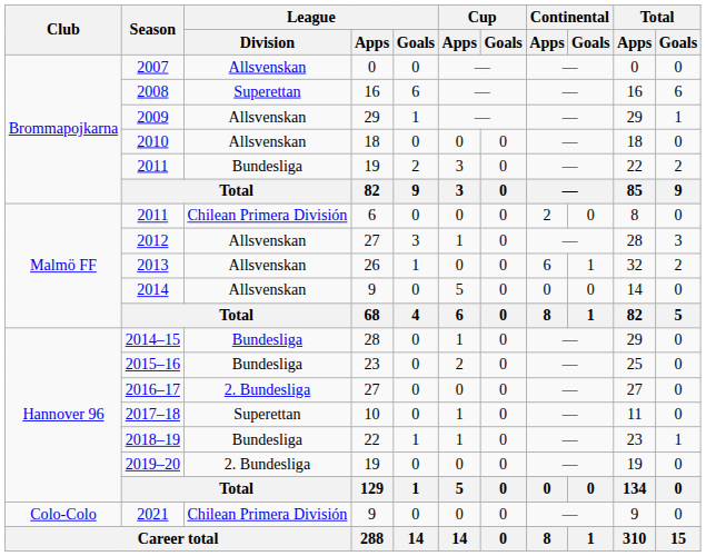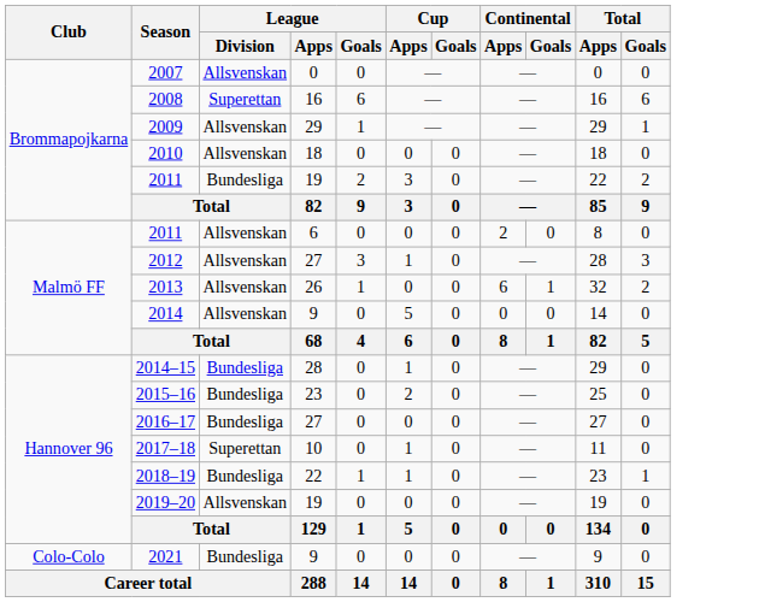 <table class="wikitable" style="text-align:center">
 <tr>
 <th rowspan="2">Club</th>
 <th rowspan="2">Season</th>
 <th colspan="3">League</th>
 <th colspan="2">Cup</th>
 <th colspan="2">Continental</th>
 <th colspan="2">Total</th>
 </tr>
 <tr>
 <th>Division</th>
 <th>Apps</th>
 <th>Goals</th>
 <th>Apps</th>
 <th>Goals</th>
 <th>Apps</th>
 <th>Goals</th>
 <th>Apps</th>
 <th>Goals</th>
 </tr>
 <tr>
 <td rowspan="6"><a href='#'>Brommapojkarna</a></td>
 <td><a href='#'>2007</a></td>
 <td><a href='#'>Allsvenskan</a></td>
 <td>0</td>
 <td>0</td>
 <td colspan="2">—</td>
 <td colspan="2">—</td>
 <td>0</td>
 <td>0</td>
 </tr>
 <tr>
 <td><a href='#'>2008</a></td>
 <td><a href='#'>Superettan</a></td>
 <td>16</td>
 <td>6</td>
 <td colspan="2">—</td>
 <td colspan="2">—</td>
 <td>16</td>
 <td>6</td>
 </tr>
 <tr>
 <td><a href='#'>2009</a></td>
 <td>Allsvenskan</td>
 <td>29</td>
 <td>1</td>
 <td colspan="2">—</td>
 <td colspan="2">—</td>
 <td>29</td>
 <td>1</td>
 </tr>
 <tr>
 <td><a href='#'>2010</a></td>
 <td>Allsvenskan</td>
 <td>18</td>
 <td>0</td>
 <td>0</td>
 <td>0</td>
 <td colspan="2">—</td>
 <td>18</td>
 <td>0</td>
 </tr>
 <tr>
 <td><a href='#'>2011</a></td>
 <td>Bundesliga</td>
 <td>19</td>
 <td>2</td>
 <td>3</td>
 <td>0</td>
 <td colspan="2">—</td>
 <td>22</td>
 <td>2</td>
 </tr>
 <tr>
 <th colspan="2">Total</th>
 <th>82</th>
 <th>9</th>
 <th>3</th>
 <th>0</th>
 <th colspan="2">—</th>
 <th>85</th>
 <th>9</th>
 </tr>
 <tr>
 <td rowspan="5"><a href='#'>Malmö FF</a></td>
 <td><a href='#'>2011</a></td>
-<td><a href='#'>Chilean Primera División</a></td>
+<td>Allsvenskan</td>
 <td>6</td>
 <td>0</td>
 <td>0</td>
 <td>0</td>
 <td>2</td>
 <td>0</td>
 <td>8</td>
 <td>0</td>
 </tr>
 <tr>
 <td><a href='#'>2012</a></td>
 <td>Allsvenskan</td>
 <td>27</td>
 <td>3</td>
 <td>1</td>
 <td>0</td>
 <td colspan="2">—</td>
 <td>28</td>
 <td>3</td>
 </tr>
 <tr>
 <td><a href='#'>2013</a></td>
 <td>Allsvenskan</td>
 <td>26</td>
 <td>1</td>
 <td>0</td>
 <td>0</td>
 <td>6</td>
 <td>1</td>
 <td>32</td>
 <td>2</td>
 </tr>
 <tr>
 <td><a href='#'>2014</a></td>
 <td>Allsvenskan</td>
 <td>9</td>
 <td>0</td>
 <td>5</td>
 <td>0</td>
 <td>0</td>
 <td>0</td>
 <td>14</td>
 <td>0</td>
 </tr>
 <tr>
 <th colspan="2">Total</th>
 <th>68</th>
 <th>4</th>
 <th>6</th>
 <th>0</th>
 <th>8</th>
 <th>1</th>
 <th>82</th>
 <th>5</th>
 </tr>
 <tr>
 <td rowspan="7"><a href='#'>Hannover 96</a></td>
 <td><a href='#'>2014–15</a></td>
 <td><a href='#'>Bundesliga</a></td>
 <td>28</td>
 <td>0</td>
 <td>1</td>
 <td>0</td>
 <td colspan="2">—</td>
 <td>29</td>
 <td>0</td>
 </tr>
 <tr>
 <td><a href='#'>2015–16</a></td>
 <td>Bundesliga</td>
 <td>23</td>
 <td>0</td>
 <td>2</td>
 <td>0</td>
 <td colspan="2">—</td>
 <td>25</td>
 <td>0</td>
 </tr>
 <tr>
 <td><a href='#'>2016–17</a></td>
-<td><a href='#'>2. Bundesliga</a></td>
+<td>Bundesliga</td>
 <td>27</td>
 <td>0</td>
 <td>0</td>
 <td>0</td>
 <td colspan="2">—</td>
 <td>27</td>
 <td>0</td>
 </tr>
 <tr>
 <td><a href='#'>2017–18</a></td>
 <td>Superettan</td>
 <td>10</td>
 <td>0</td>
 <td>1</td>
 <td>0</td>
 <td colspan="2">—</td>
 <td>11</td>
 <td>0</td>
 </tr>
 <tr>
 <td><a href='#'>2018–19</a></td>
 <td>Bundesliga</td>
 <td>22</td>
 <td>1</td>
 <td>1</td>
 <td>0</td>
 <td colspan="2">—</td>
 <td>23</td>
 <td>1</td>
 </tr>
 <tr>
 <td><a href='#'>2019–20</a></td>
-<td>2. Bundesliga</td>
+<td>Allsvenskan</td>
 <td>19</td>
 <td>0</td>
 <td>0</td>
 <td>0</td>
 <td colspan="2">—</td>
 <td>19</td>
 <td>0</td>
 </tr>
 <tr>
 <th colspan="2">Total</th>
 <th>129</th>
 <th>1</th>
 <th>5</th>
 <th>0</th>
 <th>0</th>
 <th>0</th>
 <th>134</th>
 <th>0</th>
 </tr>
 <tr>
 <td><a href='#'>Colo-Colo</a></td>
 <td><a href='#'>2021</a></td>
-<td><a href='#'>Chilean Primera División</a></td>
+<td>Bundesliga</td>
 <td>9</td>
 <td>0</td>
 <td>0</td>
 <td>0</td>
 <td colspan="2">—</td>
 <td>9</td>
 <td>0</td>
 </tr>
 <tr>
 <th colspan="3">Career total</th>
 <th>288</th>
 <th>14</th>
 <th>14</th>
 <th>0</th>
 <th>8</th>
 <th>1</th>
 <th>310</th>
 <th>15</th>
 </tr>
 </table>
